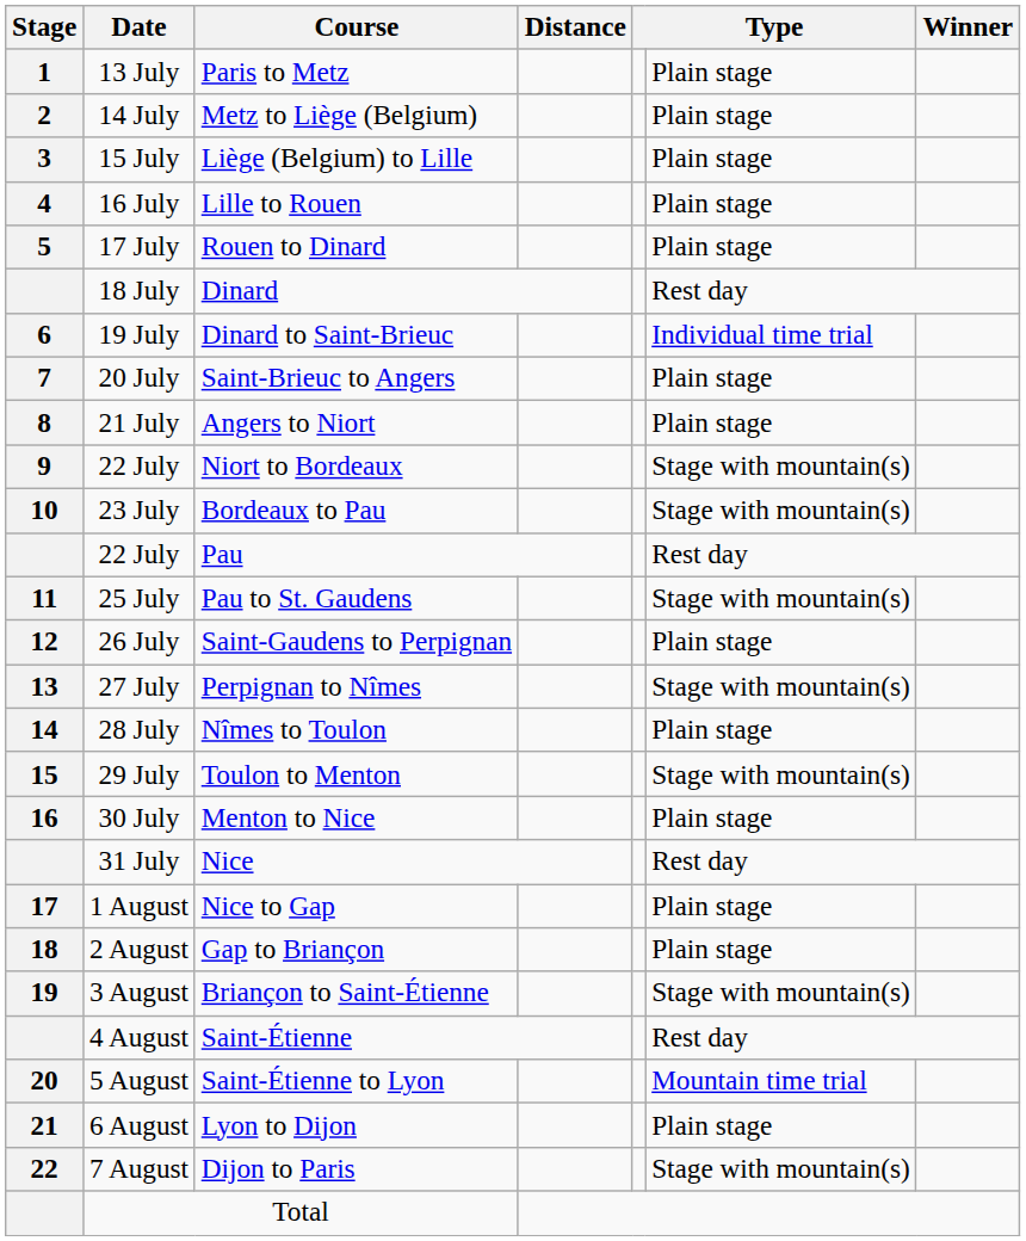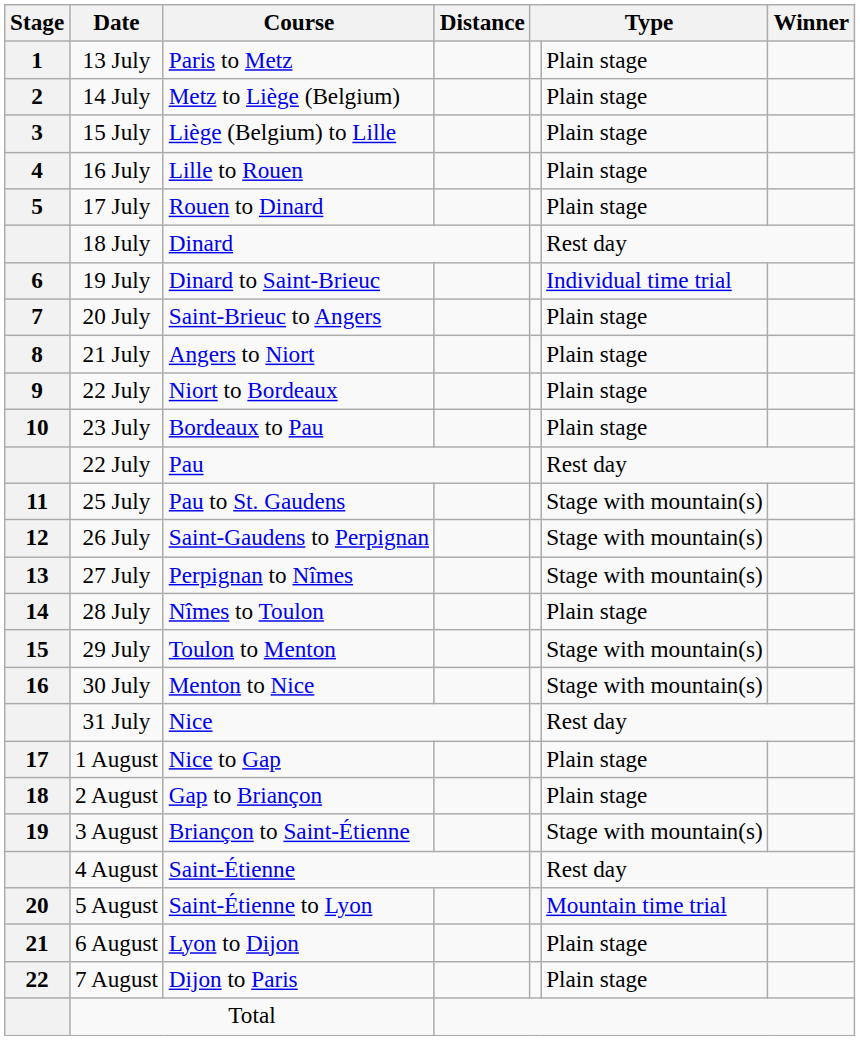 <table class="wikitable">
 <tr>
 <th scope="col">Stage</th>
 <th scope="col">Date</th>
 <th scope="col">Course</th>
 <th scope="col">Distance</th>
 <th scope="col" colspan="2">Type</th>
 <th scope="col">Winner</th>
 </tr>
 <tr>
 <th scope="row">1</th>
 <td style="text-align:center;">13 July</td>
 <td><a href='#'>Paris</a> to <a href='#'>Metz</a></td>
 <td style="text-align:center;"></td>
 <td></td>
 <td>Plain stage</td>
 <td></td>
 </tr>
 <tr>
 <th scope="row">2</th>
 <td style="text-align:center;">14 July</td>
 <td><a href='#'>Metz</a> to <a href='#'>Liège</a> (Belgium)</td>
 <td style="text-align:center;"></td>
 <td></td>
 <td>Plain stage</td>
 <td></td>
 </tr>
 <tr>
 <th scope="row">3</th>
 <td style="text-align:center;">15 July</td>
 <td><a href='#'>Liège</a> (Belgium) to <a href='#'>Lille</a></td>
 <td style="text-align:center;"></td>
 <td></td>
 <td>Plain stage</td>
 <td></td>
 </tr>
 <tr>
 <th scope="row">4</th>
 <td style="text-align:center;">16 July</td>
 <td><a href='#'>Lille</a> to <a href='#'>Rouen</a></td>
 <td style="text-align:center;"></td>
 <td></td>
 <td>Plain stage</td>
 <td></td>
 </tr>
 <tr>
 <th scope="row">5</th>
 <td style="text-align:center;">17 July</td>
 <td><a href='#'>Rouen</a> to <a href='#'>Dinard</a></td>
 <td style="text-align:center;"></td>
 <td></td>
 <td>Plain stage</td>
 <td></td>
 </tr>
 <tr>
 <th scope="row"></th>
 <td style="text-align:center;">18 July</td>
 <td colspan="2"><a href='#'>Dinard</a></td>
 <td></td>
 <td colspan="2">Rest day</td>
 </tr>
 <tr>
 <th scope="row">6</th>
 <td style="text-align:center;">19 July</td>
 <td><a href='#'>Dinard</a> to <a href='#'>Saint-Brieuc</a></td>
 <td style="text-align:center;"></td>
 <td></td>
 <td><a href='#'>Individual time trial</a></td>
 <td></td>
 </tr>
 <tr>
 <th scope="row">7</th>
 <td style="text-align:center;">20 July</td>
 <td><a href='#'>Saint-Brieuc</a> to <a href='#'>Angers</a></td>
 <td style="text-align:center;"></td>
 <td></td>
 <td>Plain stage</td>
 <td></td>
 </tr>
 <tr>
 <th scope="row">8</th>
 <td style="text-align:center;">21 July</td>
 <td><a href='#'>Angers</a> to <a href='#'>Niort</a></td>
 <td style="text-align:center;"></td>
 <td></td>
 <td>Plain stage</td>
 <td></td>
 </tr>
 <tr>
 <th scope="row">9</th>
 <td style="text-align:center;">22 July</td>
 <td><a href='#'>Niort</a> to <a href='#'>Bordeaux</a></td>
 <td style="text-align:center;"></td>
 <td></td>
-<td>Stage with mountain(s)</td>
+<td>Plain stage</td>
 <td></td>
 </tr>
 <tr>
 <th scope="row">10</th>
 <td style="text-align:center;">23 July</td>
 <td><a href='#'>Bordeaux</a> to <a href='#'>Pau</a></td>
 <td style="text-align:center;"></td>
 <td></td>
-<td>Stage with mountain(s)</td>
+<td>Plain stage</td>
 <td></td>
 </tr>
 <tr>
 <th scope="row"></th>
 <td style="text-align:center;">22 July</td>
 <td colspan="2"><a href='#'>Pau</a></td>
 <td></td>
 <td colspan="2">Rest day</td>
 </tr>
 <tr>
 <th scope="row">11</th>
 <td style="text-align:center;">25 July</td>
 <td><a href='#'>Pau</a> to <a href='#'>St. Gaudens</a></td>
 <td style="text-align:center;"></td>
 <td></td>
 <td>Stage with mountain(s)</td>
 <td></td>
 </tr>
 <tr>
 <th scope="row">12</th>
 <td style="text-align:center;">26 July</td>
 <td><a href='#'>Saint-Gaudens</a> to <a href='#'>Perpignan</a></td>
 <td style="text-align:center;"></td>
 <td></td>
-<td>Plain stage</td>
+<td>Stage with mountain(s)</td>
 <td></td>
 </tr>
 <tr>
 <th scope="row">13</th>
 <td style="text-align:center;">27 July</td>
 <td><a href='#'>Perpignan</a> to <a href='#'>Nîmes</a></td>
 <td style="text-align:center;"></td>
 <td></td>
 <td>Stage with mountain(s)</td>
 <td></td>
 </tr>
 <tr>
 <th scope="row">14</th>
 <td style="text-align:center;">28 July</td>
 <td><a href='#'>Nîmes</a> to <a href='#'>Toulon</a></td>
 <td style="text-align:center;"></td>
 <td></td>
 <td>Plain stage</td>
 <td></td>
 </tr>
 <tr>
 <th scope="row">15</th>
 <td style="text-align:center;">29 July</td>
 <td><a href='#'>Toulon</a> to <a href='#'>Menton</a></td>
 <td style="text-align:center;"></td>
 <td></td>
 <td>Stage with mountain(s)</td>
 <td></td>
 </tr>
 <tr>
 <th scope="row">16</th>
 <td style="text-align:center;">30 July</td>
 <td><a href='#'>Menton</a> to <a href='#'>Nice</a></td>
 <td style="text-align:center;"></td>
 <td></td>
-<td>Plain stage</td>
+<td>Stage with mountain(s)</td>
 <td></td>
 </tr>
 <tr>
 <th scope="row"></th>
 <td style="text-align:center;">31 July</td>
 <td colspan="2"><a href='#'>Nice</a></td>
 <td></td>
 <td colspan="2">Rest day</td>
 </tr>
 <tr>
 <th scope="row">17</th>
 <td style="text-align:center;">1 August</td>
 <td><a href='#'>Nice</a> to <a href='#'>Gap</a></td>
 <td style="text-align:center;"></td>
 <td></td>
 <td>Plain stage</td>
 <td></td>
 </tr>
 <tr>
 <th scope="row">18</th>
 <td style="text-align:center;">2 August</td>
 <td><a href='#'>Gap</a> to <a href='#'>Briançon</a></td>
 <td style="text-align:center;"></td>
 <td></td>
 <td>Plain stage</td>
 <td></td>
 </tr>
 <tr>
 <th scope="row">19</th>
 <td style="text-align:center;">3 August</td>
 <td><a href='#'>Briançon</a> to <a href='#'>Saint-Étienne</a></td>
 <td style="text-align:center;"></td>
 <td></td>
 <td>Stage with mountain(s)</td>
 <td></td>
 </tr>
 <tr>
 <th scope="row"></th>
 <td style="text-align:center;">4 August</td>
 <td colspan="2"><a href='#'>Saint-Étienne</a></td>
 <td></td>
 <td colspan="2">Rest day</td>
 </tr>
 <tr>
 <th scope="row">20</th>
 <td style="text-align:center;">5 August</td>
 <td><a href='#'>Saint-Étienne</a> to <a href='#'>Lyon</a></td>
 <td></td>
 <td></td>
 <td><a href='#'>Mountain time trial</a></td>
 <td></td>
 </tr>
 <tr>
 <th scope="row">21</th>
 <td style="text-align:center;">6 August</td>
 <td><a href='#'>Lyon</a> to <a href='#'>Dijon</a></td>
 <td style="text-align:center;"></td>
 <td></td>
 <td>Plain stage</td>
 <td></td>
 </tr>
 <tr>
 <th scope="row">22</th>
 <td style="text-align:center;">7 August</td>
 <td><a href='#'>Dijon</a> to <a href='#'>Paris</a></td>
 <td style="text-align:center;"></td>
 <td></td>
-<td>Stage with mountain(s)</td>
+<td>Plain stage</td>
 <td></td>
 </tr>
 <tr>
 <th scope="row"></th>
 <td colspan="2" style="text-align:center">Total</td>
 <td colspan="4" style="text-align:center"></td>
 </tr>
 </table>
